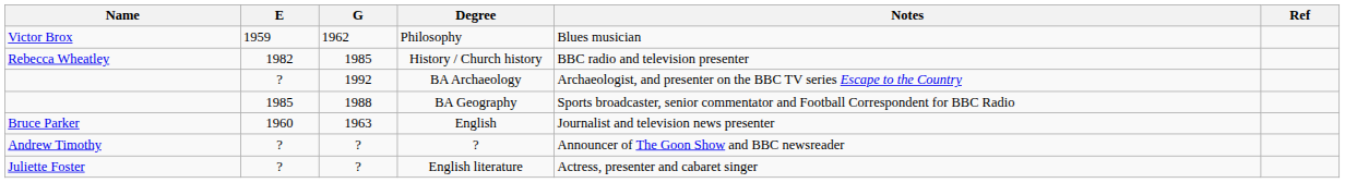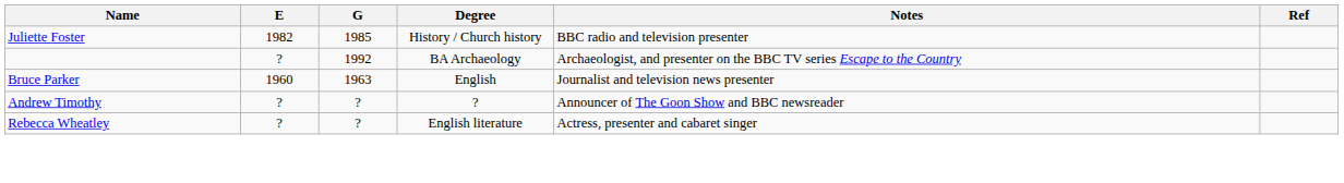 <table class="wikitable sortable">
 <tr>
 <th scope="column" width="15%">Name</th>
 <th scope="column" width="5%" class="unsortable">E</th>
 <th scope="column" width="5%" class="unsortable">G</th>
 <th scope="column" width="10%" class="unsortable">Degree</th>
 <th scope="column" width="45%" class="unsortable">Notes</th>
 <th scope="column" width="5%" class="unsortable">Ref</th>
 </tr>
 <tr>
-<td><a href='#'>Victor Brox</a></td>
-<td>1959</td>
-<td>1962</td>
-<td>Philosophy</td>
-<td>Blues musician</td>
-<td></td>
-</tr>
-<tr>
-<td><a href='#'>Rebecca Wheatley</a></td>
+<td><a href='#'>Juliette Foster</a></td>
 <td align="center">1982</td>
 <td align="center">1985</td>
 <td align="center">History / Church history</td>
 <td>BBC radio and television presenter</td>
 <td align="center"></td>
 </tr>
 <tr valign="top">
 <td></td>
 <td align="center">?</td>
 <td align="center">1992</td>
 <td align="center">BA Archaeology</td>
 <td>Archaeologist, and presenter on the BBC TV series <em><a href='#'>Escape to the Country</a></em></td>
-<td align="center"></td>
-</tr>
-<tr>
-<td></td>
-<td align="center">1985</td>
-<td align="center">1988</td>
-<td align="center">BA Geography</td>
-<td>Sports broadcaster, senior commentator and Football Correspondent for BBC Radio</td>
 <td align="center"></td>
 </tr>
 <tr>
 <td><a href='#'>Bruce Parker</a></td>
 <td align="center">1960</td>
 <td align="center">1963</td>
 <td align="center">English</td>
 <td>Journalist and television news presenter</td>
 <td></td>
 </tr>
 <tr>
 <td><a href='#'>Andrew Timothy</a></td>
 <td align="center">?</td>
 <td align="center">?</td>
 <td align="center">?</td>
 <td>Announcer of <a href='#'>The Goon Show</a> and BBC newsreader</td>
 <td align="center"></td>
 </tr>
 <tr>
-<td><a href='#'>Juliette Foster</a></td>
+<td><a href='#'>Rebecca Wheatley</a></td>
 <td align="center">?</td>
 <td align="center">?</td>
 <td align="center">English literature</td>
 <td>Actress, presenter and cabaret singer</td>
 <td align="center"></td>
 </tr>
 </table>
